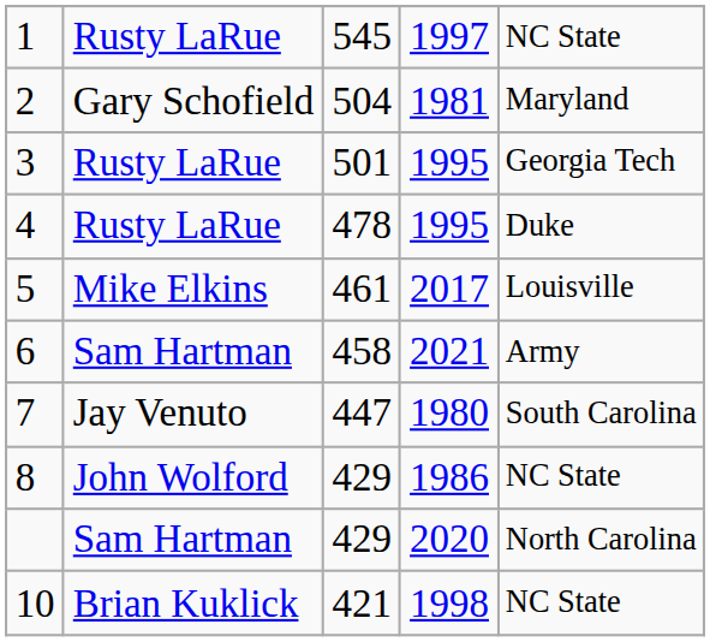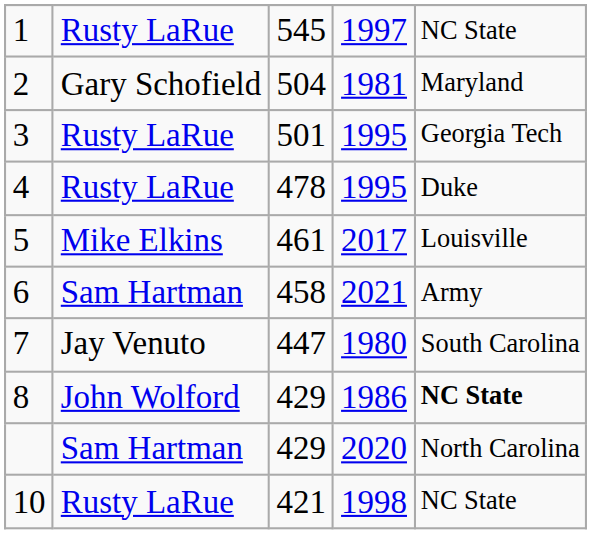 <table class="wikitable">
 <tr>
 </tr>
 <tr>
 <td>1</td>
 <td><a href='#'>Rusty LaRue</a></td>
 <td>545</td>
 <td><a href='#'>1997</a></td>
 <td style="font-size:80%;">NC State</td>
 </tr>
 <tr>
 <td>2</td>
 <td>Gary Schofield</td>
 <td>504</td>
 <td><a href='#'>1981</a></td>
 <td style="font-size:80%;">Maryland</td>
 </tr>
 <tr>
 <td>3</td>
 <td><a href='#'>Rusty LaRue</a></td>
 <td>501</td>
 <td><a href='#'>1995</a></td>
 <td style="font-size:80%;">Georgia Tech</td>
 </tr>
 <tr>
 <td>4</td>
 <td><a href='#'>Rusty LaRue</a></td>
 <td>478</td>
 <td><a href='#'>1995</a></td>
 <td style="font-size:80%;">Duke</td>
 </tr>
 <tr>
 <td>5</td>
 <td><a href='#'>Mike Elkins</a></td>
 <td>461</td>
 <td><a href='#'>2017</a></td>
 <td style="font-size:80%;">Louisville</td>
 </tr>
 <tr>
 <td>6</td>
 <td><a href='#'>Sam Hartman</a></td>
 <td>458</td>
 <td><a href='#'>2021</a></td>
 <td style="font-size:80%;">Army</td>
 </tr>
 <tr>
 <td>7</td>
 <td>Jay Venuto</td>
 <td>447</td>
 <td><a href='#'>1980</a></td>
 <td style="font-size:80%;">South Carolina</td>
 </tr>
 <tr>
 <td>8</td>
 <td><a href='#'>John Wolford</a></td>
 <td>429</td>
 <td><a href='#'>1986</a></td>
-<td style="font-size:80%;">NC State</td>
+<td style="font-size:80%;"><strong>NC State</strong></td>
 </tr>
 <tr>
 <td></td>
 <td><a href='#'>Sam Hartman</a></td>
 <td>429</td>
 <td><a href='#'>2020</a></td>
 <td style="font-size:80%;">North Carolina</td>
 </tr>
 <tr>
 <td>10</td>
-<td><a href='#'>Brian Kuklick</a></td>
+<td><a href='#'>Rusty LaRue</a></td>
 <td>421</td>
 <td><a href='#'>1998</a></td>
 <td style="font-size:80%;">NC State</td>
 </tr>
 </table>
